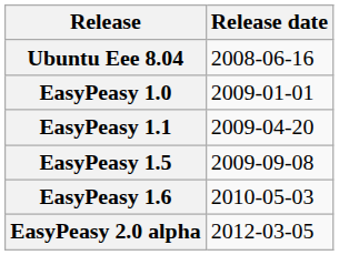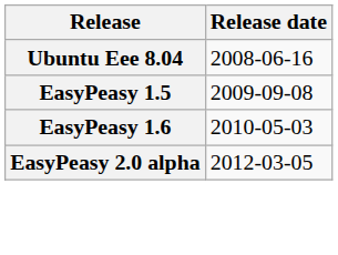 <table class="wikitable">
 <tr>
 <th>Release</th>
 <th>Release date</th>
 </tr>
 <tr>
 <th>Ubuntu Eee 8.04</th>
 <td>2008-06-16</td>
-</tr>
-<tr>
-<th>EasyPeasy 1.0</th>
-<td>2009-01-01</td>
-</tr>
-<tr>
-<th>EasyPeasy 1.1</th>
-<td>2009-04-20</td>
 </tr>
 <tr>
 <th>EasyPeasy 1.5</th>
 <td>2009-09-08</td>
 </tr>
 <tr>
 <th>EasyPeasy 1.6</th>
 <td>2010-05-03</td>
 </tr>
 <tr>
 <th>EasyPeasy 2.0 alpha</th>
 <td>2012-03-05</td>
 </tr>
 </table>
